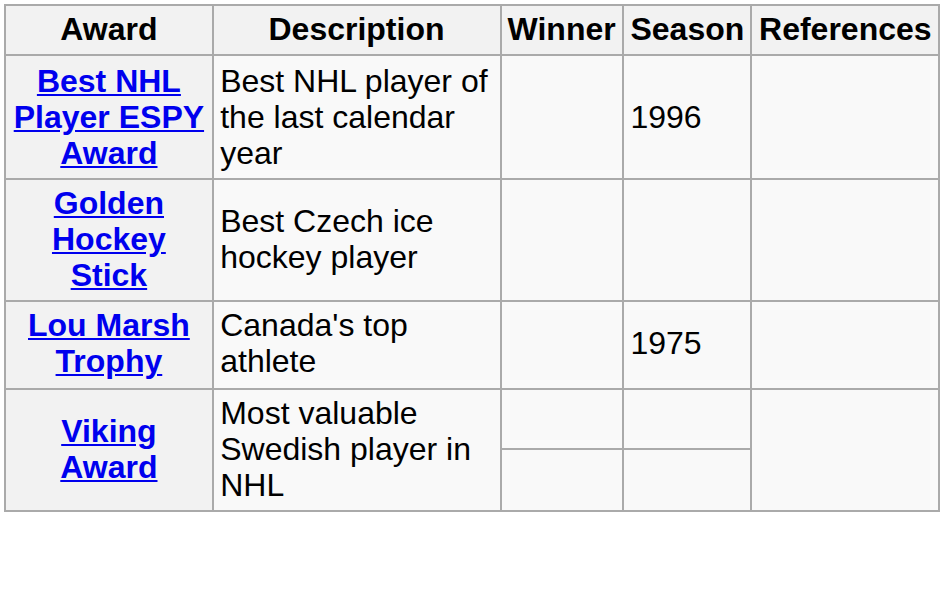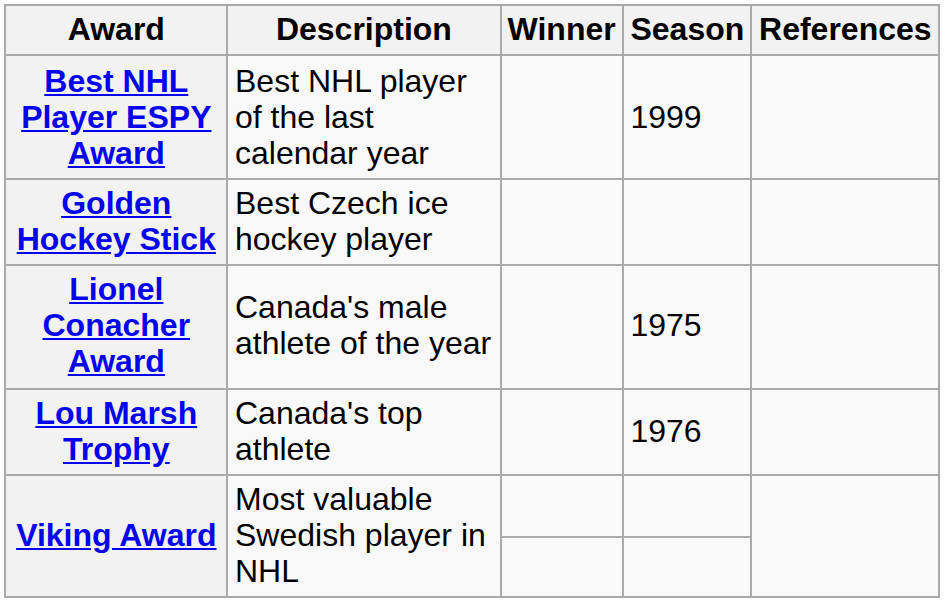 <table class="wikitable sortable" width="75%">
 <tr>
 <th scope="col">Award</th>
 <th scope="col" class="unsortable">Description</th>
 <th scope="col">Winner</th>
 <th scope="col">Season</th>
 <th scope="col" class="unsortable">References</th>
 </tr>
 <tr>
 <th scope="row"><a href='#'>Best NHL Player ESPY Award</a></th>
 <td>Best NHL player of the last calendar year</td>
 <td></td>
-<td>1996</td>
+<td>1999</td>
 <td></td>
 </tr>
 <tr>
 <th scope="row"><a href='#'>Golden Hockey Stick</a></th>
 <td>Best Czech ice hockey player</td>
 <td></td>
 <td></td>
 <td></td>
 </tr>
 <tr>
+<th scope="row"><a href='#'>Lionel Conacher Award</a></th>
+<td>Canada's male athlete of the year</td>
+<td></td>
+<td>1975</td>
+<td></td>
+</tr>
+<tr>
 <th scope="row"><a href='#'>Lou Marsh Trophy</a></th>
 <td>Canada's top athlete</td>
 <td></td>
-<td>1975</td>
+<td>1976</td>
 <td></td>
 </tr>
 <tr>
 <th scope="row" rowspan="2"><a href='#'>Viking Award</a></th>
 <td rowspan="2">Most valuable Swedish player in NHL</td>
 <td></td>
 <td></td>
 <td rowspan="2"></td>
 </tr>
 <tr>
 <td></td>
 <td></td>
 </tr>
 </table>
